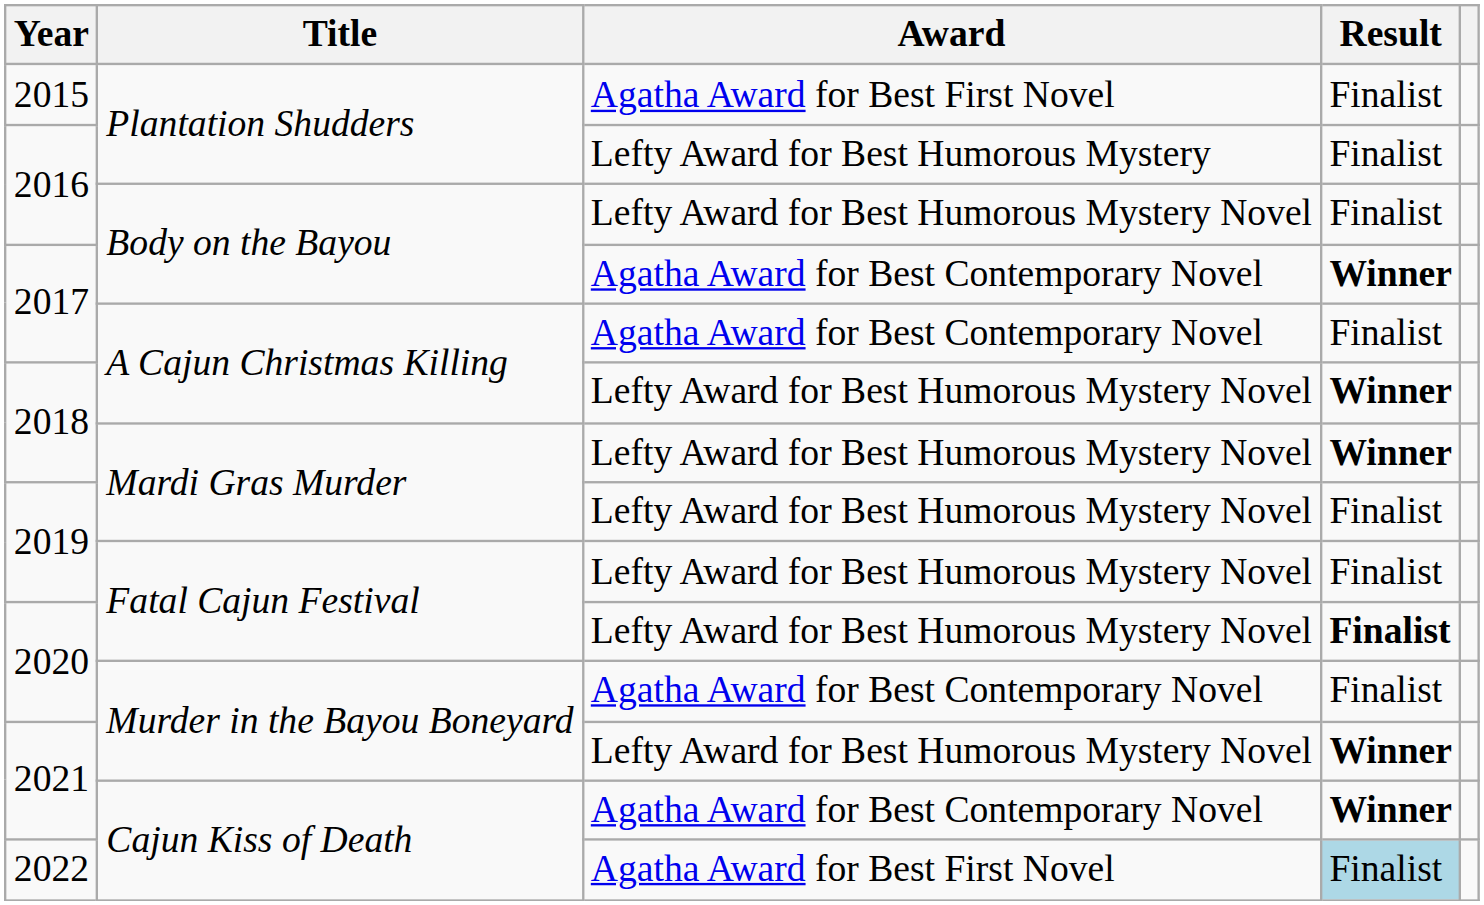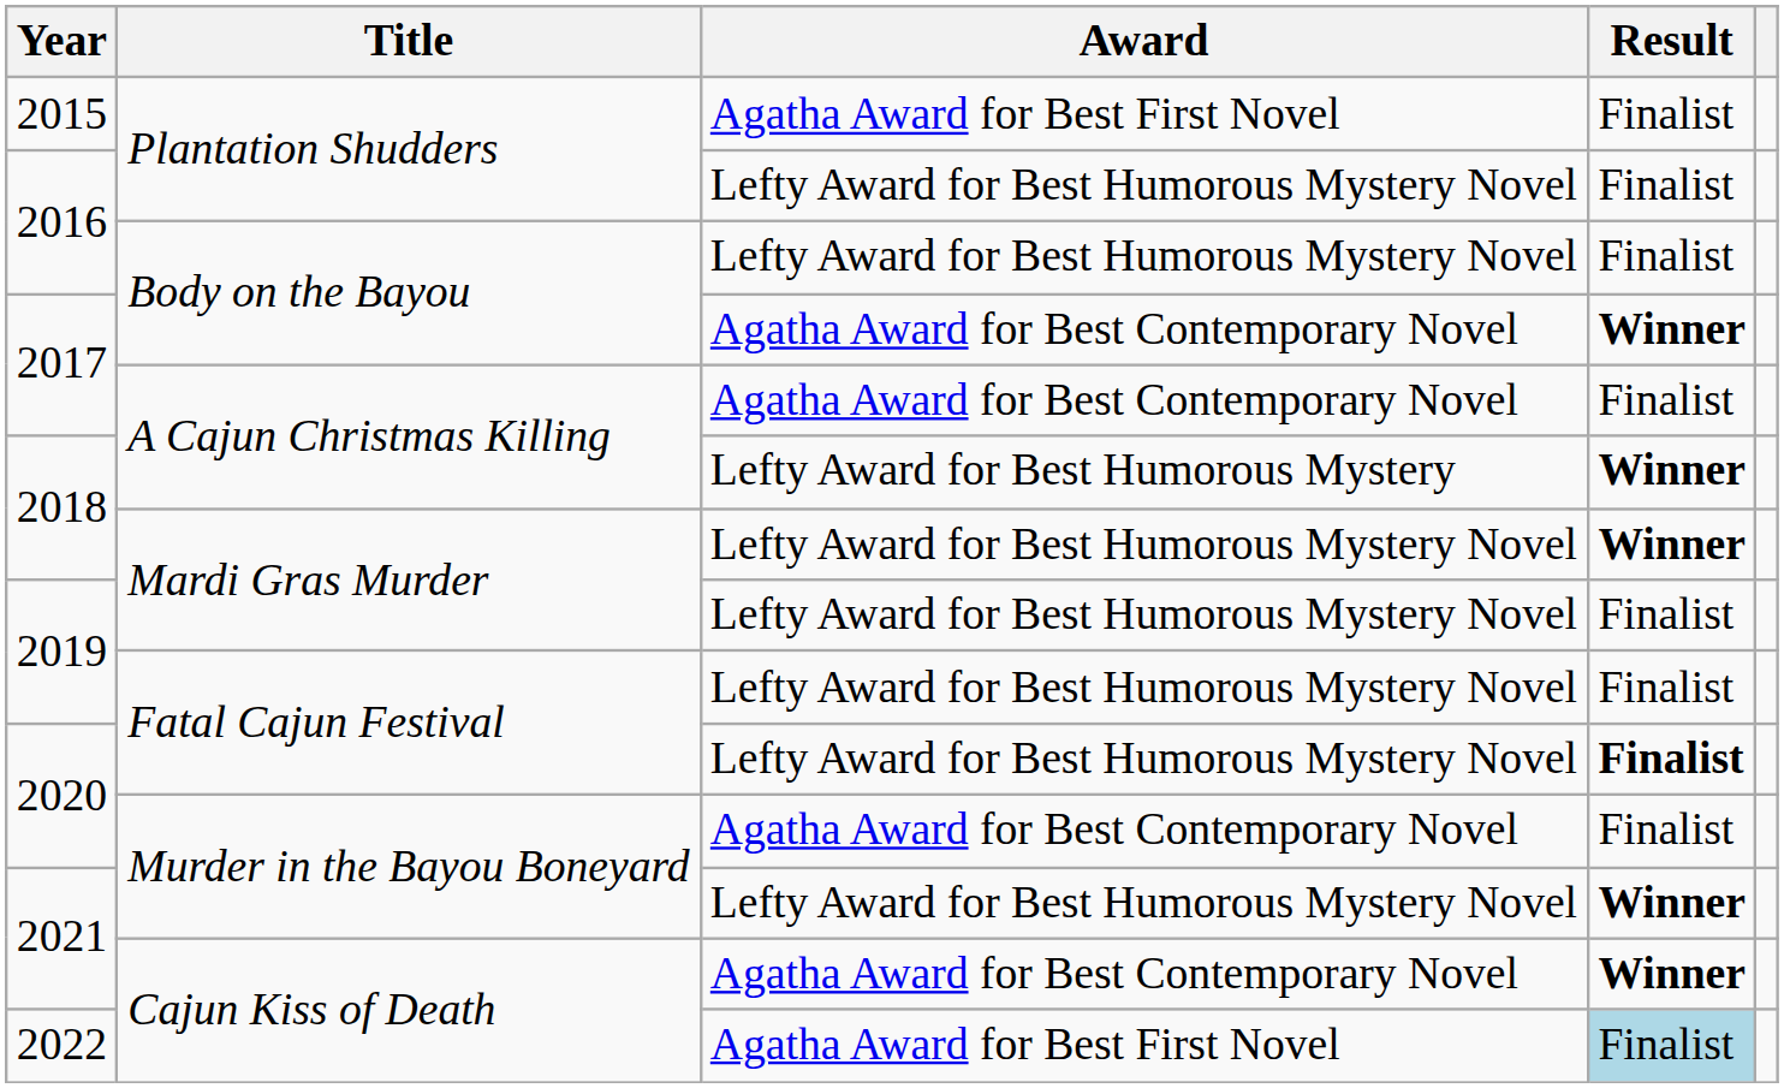 <table class="wikitable sortable mw-collapsible">
 <tr>
 <th>Year</th>
 <th>Title</th>
 <th>Award</th>
 <th>Result</th>
 <th></th>
 </tr>
 <tr>
 <td>2015</td>
 <td rowspan="2"><em>Plantation Shudders</em></td>
 <td><a href='#'>Agatha Award</a> for Best First Novel</td>
 <td>Finalist</td>
 <td></td>
 </tr>
 <tr>
 <td rowspan="2">2016</td>
-<td>Lefty Award for Best Humorous Mystery</td>
+<td>Lefty Award for Best Humorous Mystery Novel</td>
 <td>Finalist</td>
 <td></td>
 </tr>
 <tr>
 <td rowspan="2"><em>Body on the Bayou</em></td>
 <td>Lefty Award for Best Humorous Mystery Novel</td>
 <td>Finalist</td>
 <td></td>
 </tr>
 <tr>
 <td rowspan="2">2017</td>
 <td><a href='#'>Agatha Award</a> for Best Contemporary Novel</td>
 <td><strong>Winner</strong></td>
 <td></td>
 </tr>
 <tr>
 <td rowspan="2"><em>A Cajun Christmas Killing</em></td>
 <td><a href='#'>Agatha Award</a> for Best Contemporary Novel</td>
 <td>Finalist</td>
 <td></td>
 </tr>
 <tr>
 <td rowspan="2">2018</td>
-<td>Lefty Award for Best Humorous Mystery Novel</td>
+<td>Lefty Award for Best Humorous Mystery</td>
 <td><strong>Winner</strong></td>
 <td></td>
 </tr>
 <tr>
 <td rowspan="2"><em>Mardi Gras Murder</em></td>
 <td>Lefty Award for Best Humorous Mystery Novel</td>
 <td><strong>Winner</strong></td>
 <td></td>
 </tr>
 <tr>
 <td rowspan="2">2019</td>
 <td>Lefty Award for Best Humorous Mystery Novel</td>
 <td>Finalist</td>
 <td></td>
 </tr>
 <tr>
 <td rowspan="2"><em>Fatal Cajun Festival</em></td>
 <td>Lefty Award for Best Humorous Mystery Novel</td>
 <td>Finalist</td>
 <td></td>
 </tr>
 <tr>
 <td rowspan="2">2020</td>
 <td>Lefty Award for Best Humorous Mystery Novel</td>
 <td><strong>Finalist</strong></td>
 <td></td>
 </tr>
 <tr>
 <td rowspan="2"><em>Murder in the Bayou Boneyard</em></td>
 <td><a href='#'>Agatha Award</a> for Best Contemporary Novel</td>
 <td>Finalist</td>
 <td></td>
 </tr>
 <tr>
 <td rowspan="2">2021</td>
 <td>Lefty Award for Best Humorous Mystery Novel</td>
 <td><strong>Winner</strong></td>
 <td></td>
 </tr>
 <tr>
 <td rowspan="2"><em>Cajun Kiss of Death</em></td>
 <td><a href='#'>Agatha Award</a> for Best Contemporary Novel</td>
 <td><strong>Winner</strong></td>
 <td></td>
 </tr>
 <tr>
 <td>2022</td>
 <td><a href='#'>Agatha Award</a> for Best First Novel</td>
 <td style="background: lightblue;">Finalist</td>
 <td></td>
 </tr>
 </table>
